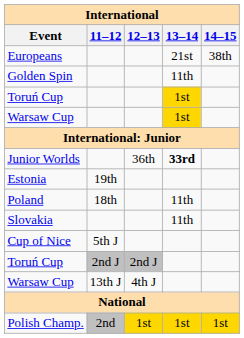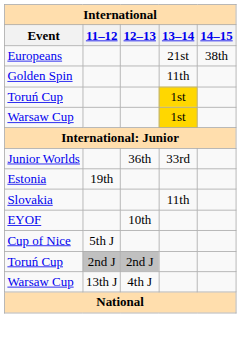 <table class="wikitable" style="text-align:center">
 <tr>
 <th colspan="5" style="background-color: #ffdead; " align="center">International</th>
 </tr>
 <tr>
 <th>Event</th>
 <th><a href='#'>11–12</a></th>
 <th><a href='#'>12–13</a></th>
 <th><a href='#'>13–14</a></th>
 <th><a href='#'>14–15</a></th>
 </tr>
 <tr>
 <td align=left><a href='#'>Europeans</a></td>
 <td></td>
 <td></td>
 <td>21st</td>
 <td>38th</td>
 </tr>
 <tr>
 <td align=left><a href='#'>Golden Spin</a></td>
 <td></td>
 <td></td>
 <td>11th</td>
 <td></td>
 </tr>
 <tr>
 <td align=left><a href='#'>Toruń Cup</a></td>
 <td></td>
 <td></td>
 <td bgcolor=gold>1st</td>
 <td></td>
 </tr>
 <tr>
 <td align=left><a href='#'>Warsaw Cup</a></td>
 <td></td>
 <td></td>
 <td bgcolor=gold>1st</td>
 <td></td>
 </tr>
 <tr>
 <th colspan="5" style="background-color: #ffdead; " align="center">International: Junior</th>
 </tr>
 <tr>
 <td align=left><a href='#'>Junior Worlds</a></td>
 <td></td>
 <td>36th</td>
-<td><strong>33rd</strong></td>
+<td>33rd</td>
 <td></td>
 </tr>
 <tr>
 <td align=left> <a href='#'>Estonia</a></td>
 <td>19th</td>
 <td></td>
 <td></td>
 <td></td>
 </tr>
 <tr>
-<td align=left> <a href='#'>Poland</a></td>
-<td>18th</td>
+<td align=left> <a href='#'>Slovakia</a></td>
+<td></td>
 <td></td>
 <td>11th</td>
 <td></td>
 </tr>
 <tr>
-<td align=left> <a href='#'>Slovakia</a></td>
+<td align=left><a href='#'>EYOF</a></td>
 <td></td>
+<td>10th</td>
 <td></td>
-<td>11th</td>
 <td></td>
 </tr>
 <tr>
 <td align=left><a href='#'>Cup of Nice</a></td>
 <td>5th J</td>
 <td></td>
 <td></td>
 <td></td>
 </tr>
 <tr>
 <td align=left><a href='#'>Toruń Cup</a></td>
 <td bgcolor="silver">2nd J</td>
 <td bgcolor=silver>2nd J</td>
 <td></td>
 <td></td>
 </tr>
 <tr>
 <td align=left><a href='#'>Warsaw Cup</a></td>
 <td>13th J</td>
 <td>4th J</td>
 <td></td>
 <td></td>
 </tr>
 <tr>
 <th colspan="5" style="background-color: #ffdead; " align="center">National</th>
 </tr>
-<tr>
-<td align=left><a href='#'>Polish Champ.</a></td>
-<td bgcolor="silver">2nd</td>
-<td bgcolor=gold>1st</td>
-<td bgcolor=gold>1st</td>
-<td bgcolor=gold>1st</td>
-</tr>
 </table>
